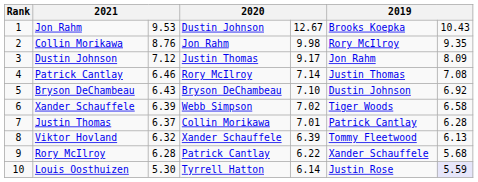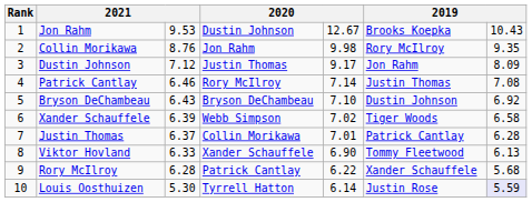 <table class="wikitable" style="font-size:95%;text-align:center">
 <tr>
 <th>Rank</th>
 <th colspan=2 width="180">2021</th>
 <th colspan=2 width="180">2020</th>
 <th colspan=2 width="180">2019</th>
 </tr>
 <tr>
 <td>1</td>
 <td align=left><a href='#'>Jon Rahm</a></td>
 <td>9.53</td>
 <td align=left><a href='#'>Dustin Johnson</a></td>
 <td>12.67</td>
 <td align=left><a href='#'>Brooks Koepka</a></td>
 <td>10.43</td>
 </tr>
 <tr>
 <td>2</td>
 <td align=left><a href='#'>Collin Morikawa</a></td>
 <td>8.76</td>
 <td align=left><a href='#'>Jon Rahm</a></td>
 <td>9.98</td>
 <td align=left><a href='#'>Rory McIlroy</a></td>
 <td>9.35</td>
 </tr>
 <tr>
 <td>3</td>
 <td align=left><a href='#'>Dustin Johnson</a></td>
 <td>7.12</td>
 <td align=left><a href='#'>Justin Thomas</a></td>
 <td>9.17</td>
 <td align=left><a href='#'>Jon Rahm</a></td>
 <td>8.09</td>
 </tr>
 <tr>
 <td>4</td>
 <td align=left><a href='#'>Patrick Cantlay</a></td>
 <td>6.46</td>
 <td align=left><a href='#'>Rory McIlroy</a></td>
 <td>7.14</td>
 <td align=left><a href='#'>Justin Thomas</a></td>
 <td>7.08</td>
 </tr>
 <tr>
 <td>5</td>
 <td align=left><a href='#'>Bryson DeChambeau</a></td>
 <td>6.43</td>
 <td align=left><a href='#'>Bryson DeChambeau</a></td>
 <td>7.10</td>
 <td align=left><a href='#'>Dustin Johnson</a></td>
 <td>6.92</td>
 </tr>
 <tr>
 <td>6</td>
 <td align=left><a href='#'>Xander Schauffele</a></td>
 <td>6.39</td>
 <td align=left><a href='#'>Webb Simpson</a></td>
 <td>7.02</td>
 <td align=left><a href='#'>Tiger Woods</a></td>
 <td>6.58</td>
 </tr>
 <tr>
 <td>7</td>
 <td align=left><a href='#'>Justin Thomas</a></td>
 <td>6.37</td>
 <td align=left><a href='#'>Collin Morikawa</a></td>
 <td>7.01</td>
 <td align=left><a href='#'>Patrick Cantlay</a></td>
 <td>6.28</td>
 </tr>
 <tr>
 <td>8</td>
 <td align=left><a href='#'>Viktor Hovland</a></td>
-<td>6.32</td>
+<td>6.33</td>
 <td align=left><a href='#'>Xander Schauffele</a></td>
-<td>6.39</td>
+<td>6.90</td>
 <td align=left><a href='#'>Tommy Fleetwood</a></td>
 <td>6.13</td>
 </tr>
 <tr>
 <td>9</td>
 <td align=left><a href='#'>Rory McIlroy</a></td>
 <td>6.28</td>
 <td align=left><a href='#'>Patrick Cantlay</a></td>
 <td>6.22</td>
 <td align=left><a href='#'>Xander Schauffele</a></td>
 <td>5.68</td>
 </tr>
 <tr>
 <td>10</td>
 <td align=left><a href='#'>Louis Oosthuizen</a></td>
 <td>5.30</td>
 <td align=left><a href='#'>Tyrrell Hatton</a></td>
 <td>6.14</td>
 <td align=left><a href='#'>Justin Rose</a></td>
 <td style="background: lavender;">5.59</td>
 </tr>
 </table>
